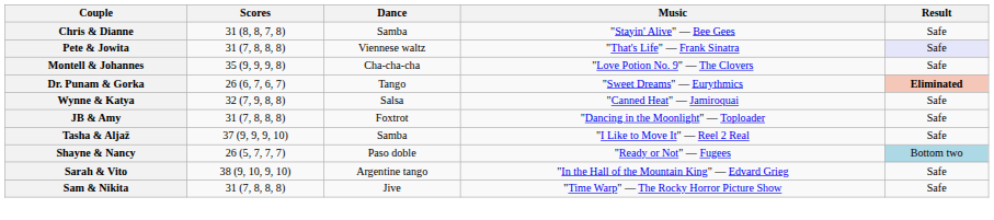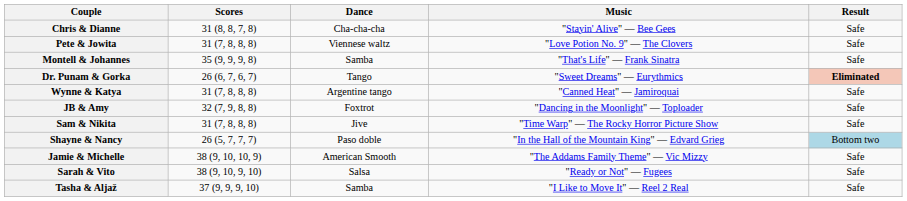 <table class="wikitable sortable" style="text-align:center; width: 90%">
 <tr>
 <th scope="col">Couple</th>
 <th scope="col">Scores</th>
 <th class="unsortable" scope="col">Dance</th>
 <th class="unsortable" scope="col">Music</th>
 <th class="unsortable" scope="col">Result</th>
 </tr>
 <tr>
 <th scope="row">Chris & Dianne</th>
 <td>31 (8, 8, 7, 8)</td>
-<td>Samba</td>
+<td>Cha-cha-cha</td>
 <td>"<a href='#'>Stayin' Alive</a>" — <a href='#'>Bee Gees</a></td>
 <td>Safe</td>
 </tr>
 <tr>
 <th scope="row">Pete & Jowita</th>
 <td>31 (7, 8, 8, 8)</td>
 <td>Viennese waltz</td>
-<td>"<a href='#'>That's Life</a>" — <a href='#'>Frank Sinatra</a></td>
-<td style="background: lavender;">Safe</td>
+<td>"<a href='#'>Love Potion No. 9</a>" — <a href='#'>The Clovers</a></td>
+<td>Safe</td>
 </tr>
 <tr>
 <th scope="row">Montell & Johannes</th>
 <td>35 (9, 9, 9, 8)</td>
-<td>Cha-cha-cha</td>
-<td>"<a href='#'>Love Potion No. 9</a>" — <a href='#'>The Clovers</a></td>
+<td>Samba</td>
+<td>"<a href='#'>That's Life</a>" — <a href='#'>Frank Sinatra</a></td>
 <td>Safe</td>
 </tr>
 <tr>
 <th scope="row">Dr. Punam & Gorka</th>
 <td>26 (6, 7, 6, 7)</td>
 <td>Tango</td>
 <td>"<a href='#'>Sweet Dreams</a>" — <a href='#'>Eurythmics</a></td>
 <td bgcolor="f4c7b8"><strong>Eliminated</strong></td>
 </tr>
 <tr>
 <th scope="row">Wynne & Katya</th>
-<td>32 (7, 9, 8, 8)</td>
-<td>Salsa</td>
+<td>31 (7, 8, 8, 8)</td>
+<td>Argentine tango</td>
 <td>"<a href='#'>Canned Heat</a>" — <a href='#'>Jamiroquai</a></td>
 <td>Safe</td>
 </tr>
 <tr>
 <th scope="row">JB & Amy</th>
-<td>31 (7, 8, 8, 8)</td>
+<td>32 (7, 9, 8, 8)</td>
 <td>Foxtrot</td>
 <td>"<a href='#'>Dancing in the Moonlight</a>" — <a href='#'>Toploader</a></td>
+<td>Safe</td>
+</tr>
+<tr>
+<th scope="row">Sam & Nikita</th>
+<td>31 (7, 8, 8, 8)</td>
+<td>Jive</td>
+<td>"<a href='#'>Time Warp</a>" — <a href='#'>The Rocky Horror Picture Show</a></td>
+<td>Safe</td>
+</tr>
+<tr>
+<th scope="row">Shayne & Nancy</th>
+<td>26 (5, 7, 7, 7)</td>
+<td>Paso doble</td>
+<td>"<a href='#'>In the Hall of the Mountain King</a>" — <a href='#'>Edvard Grieg</a></td>
+<td bgcolor="lightblue">Bottom two</td>
+</tr>
+<tr>
+<th scope="row">Jamie & Michelle</th>
+<td>38 (9, 10, 10, 9)</td>
+<td>American Smooth</td>
+<td>"<a href='#'>The Addams Family Theme</a>" — <a href='#'>Vic Mizzy</a></td>
+<td>Safe</td>
+</tr>
+<tr>
+<th scope="row">Sarah & Vito</th>
+<td>38 (9, 10, 9, 10)</td>
+<td>Salsa</td>
+<td>"<a href='#'>Ready or Not</a>" — <a href='#'>Fugees</a></td>
 <td>Safe</td>
 </tr>
 <tr>
 <th scope="row">Tasha & Aljaž</th>
 <td>37 (9, 9, 9, 10)</td>
 <td>Samba</td>
 <td>"<a href='#'>I Like to Move It</a>" — <a href='#'>Reel 2 Real</a></td>
 <td>Safe</td>
 </tr>
-<tr>
-<th scope="row">Shayne & Nancy</th>
-<td>26 (5, 7, 7, 7)</td>
-<td>Paso doble</td>
-<td>"<a href='#'>Ready or Not</a>" — <a href='#'>Fugees</a></td>
-<td bgcolor="lightblue">Bottom two</td>
-</tr>
-<tr>
-<th scope="row">Sarah & Vito</th>
-<td>38 (9, 10, 9, 10)</td>
-<td>Argentine tango</td>
-<td>"<a href='#'>In the Hall of the Mountain King</a>" — <a href='#'>Edvard Grieg</a></td>
-<td>Safe</td>
-</tr>
-<tr>
-<th scope="row">Sam & Nikita</th>
-<td>31 (7, 8, 8, 8)</td>
-<td>Jive</td>
-<td>"<a href='#'>Time Warp</a>" — <a href='#'>The Rocky Horror Picture Show</a></td>
-<td>Safe</td>
-</tr>
 </table>
